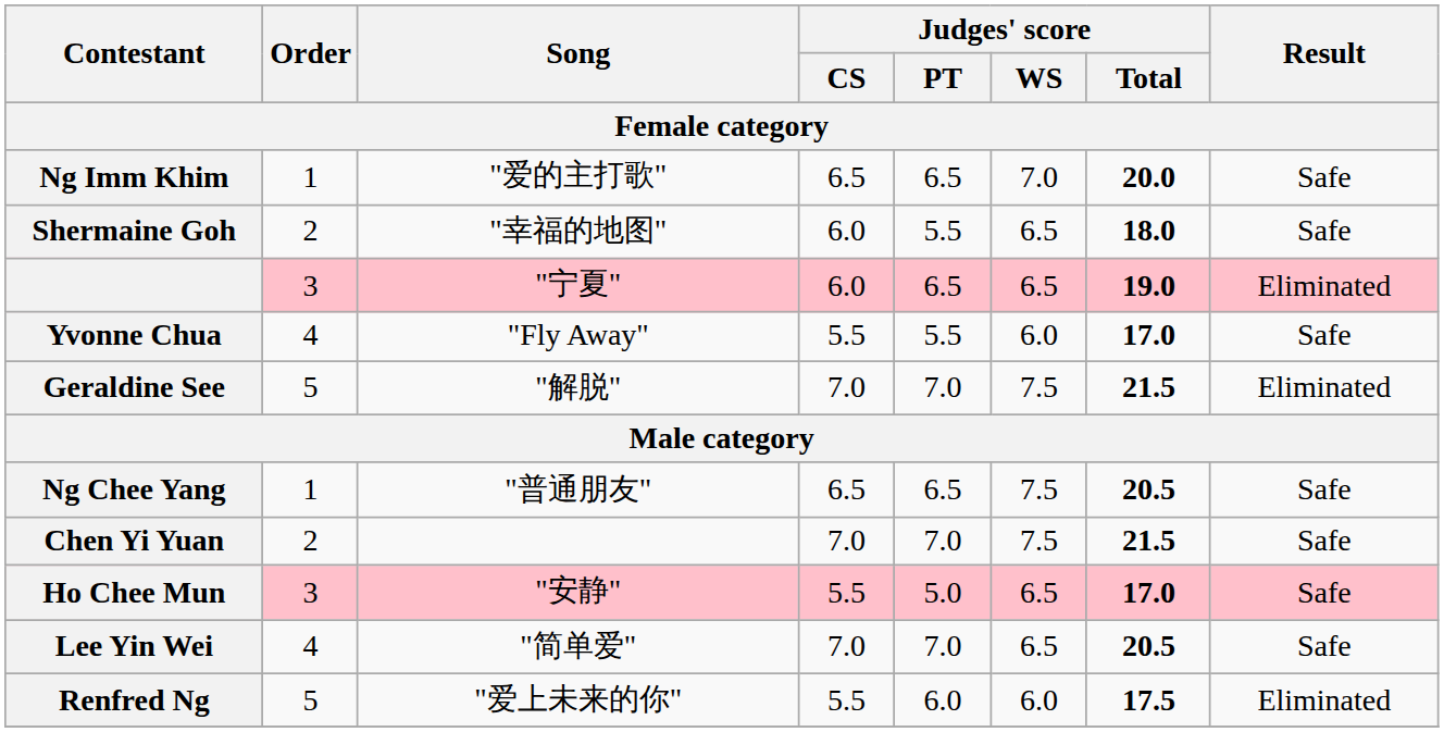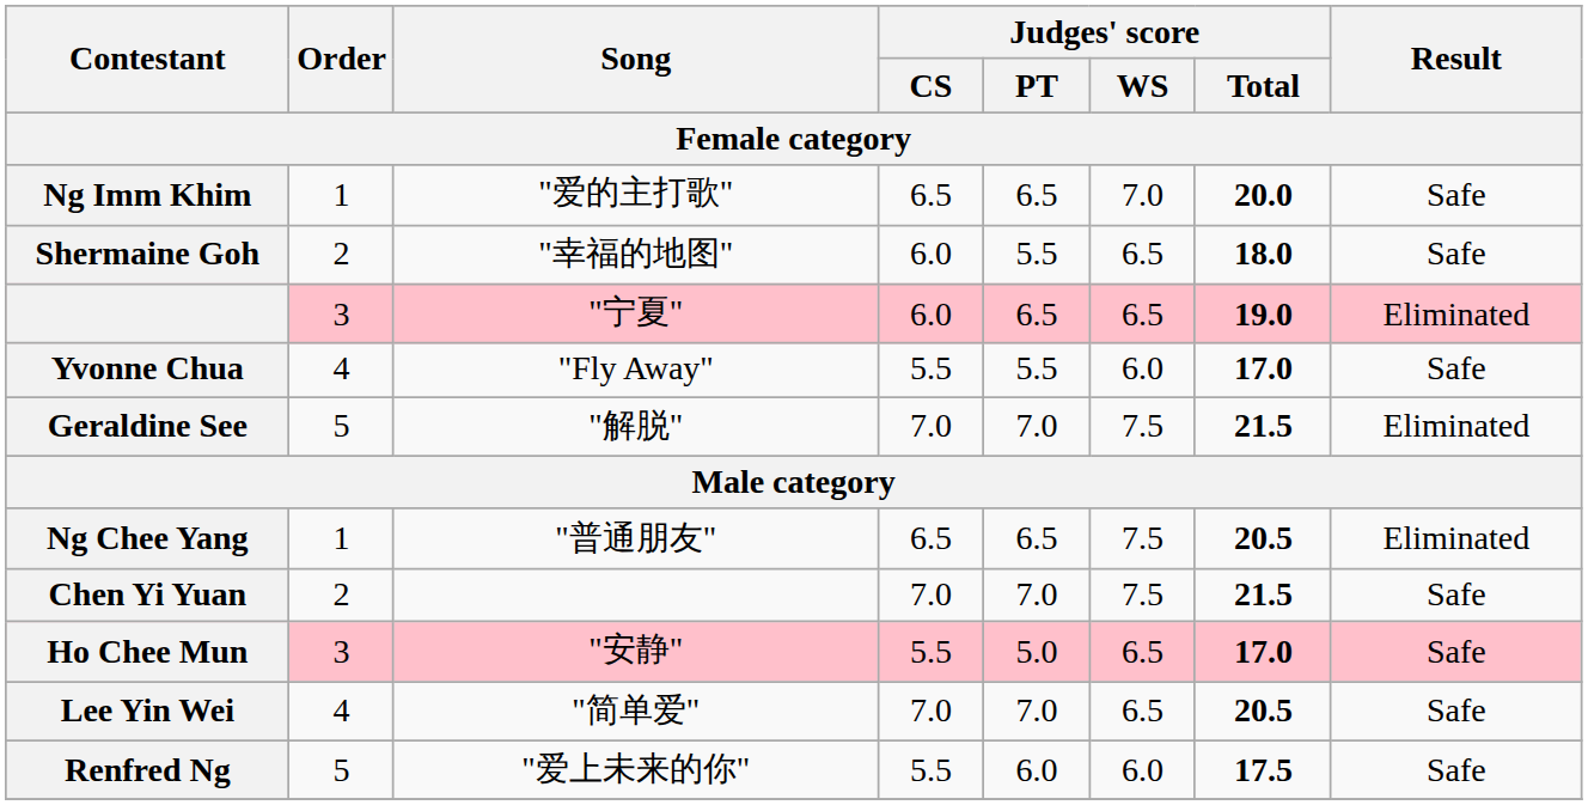 <table class="wikitable plainrowheaders" style="text-align:center;">
 <tr>
 <th rowspan=2 scope="col" style="width:8em;">Contestant</th>
 <th rowspan=2 scope="col">Order</th>
 <th rowspan=2 scope="col" style="width:14em;">Song</th>
 <th colspan=4 scope="col">Judges' score</th>
 <th rowspan=2 scope="col" style="width:7em;">Result</th>
 </tr>
 <tr>
 <th style="width:2.7em;">CS</th>
 <th style="width:2.7em;">PT</th>
 <th style="width:2.7em;">WS</th>
 <th style="width:3.6em;">Total</th>
 </tr>
 <tr>
 <th colspan=8>Female category</th>
 </tr>
 <tr>
 <th scope="row">Ng Imm Khim</th>
 <td>1</td>
 <td>"爱的主打歌"</td>
 <td>6.5</td>
 <td>6.5</td>
 <td>7.0</td>
 <td><strong>20.0</strong></td>
 <td>Safe</td>
 </tr>
 <tr>
 <th scope="row">Shermaine Goh</th>
 <td>2</td>
 <td>"幸福的地图"</td>
 <td>6.0</td>
 <td>5.5</td>
 <td>6.5</td>
 <td><strong>18.0</strong></td>
 <td>Safe</td>
 </tr>
 <tr style="background:pink;">
 <th scope="row"></th>
 <td>3</td>
 <td>"宁夏"</td>
 <td>6.0</td>
 <td>6.5</td>
 <td>6.5</td>
 <td><strong>19.0</strong></td>
 <td>Eliminated</td>
 </tr>
 <tr>
 <th scope="row">Yvonne Chua</th>
 <td>4</td>
 <td>"Fly Away"</td>
 <td>5.5</td>
 <td>5.5</td>
 <td>6.0</td>
 <td><strong>17.0</strong></td>
 <td>Safe</td>
 </tr>
 <tr>
 <th scope="row">Geraldine See</th>
 <td>5</td>
 <td>"解脱"</td>
 <td>7.0</td>
 <td>7.0</td>
 <td>7.5</td>
 <td><strong>21.5</strong></td>
 <td>Eliminated</td>
 </tr>
 <tr>
 <th colspan=8>Male category</th>
 </tr>
 <tr>
 <th scope="row">Ng Chee Yang</th>
 <td>1</td>
 <td>"普通朋友"</td>
 <td>6.5</td>
 <td>6.5</td>
 <td>7.5</td>
 <td><strong>20.5</strong></td>
-<td>Safe</td>
+<td>Eliminated</td>
 </tr>
 <tr>
 <th scope="row">Chen Yi Yuan</th>
 <td>2</td>
 <td></td>
 <td>7.0</td>
 <td>7.0</td>
 <td>7.5</td>
 <td><strong>21.5</strong></td>
 <td>Safe</td>
 </tr>
 <tr style="background:pink;">
 <th scope="row">Ho Chee Mun</th>
 <td>3</td>
 <td>"安静"</td>
 <td>5.5</td>
 <td>5.0</td>
 <td>6.5</td>
 <td><strong>17.0</strong></td>
 <td>Safe</td>
 </tr>
 <tr>
 <th scope="row">Lee Yin Wei</th>
 <td>4</td>
 <td>"简单爱"</td>
 <td>7.0</td>
 <td>7.0</td>
 <td>6.5</td>
 <td><strong>20.5</strong></td>
 <td>Safe</td>
 </tr>
 <tr>
 <th scope="row">Renfred Ng</th>
 <td>5</td>
 <td>"爱上未来的你"</td>
 <td>5.5</td>
 <td>6.0</td>
 <td>6.0</td>
 <td><strong>17.5</strong></td>
-<td>Eliminated</td>
+<td>Safe</td>
 </tr>
 <tr>
 </tr>
 </table>
